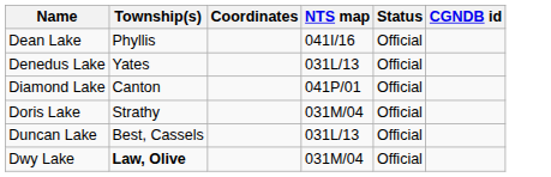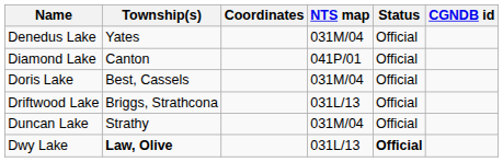 <table class="wikitable sortable">
 <tr>
 <th>Name</th>
 <th>Township(s)</th>
 <th data-sort-type="number">Coordinates</th>
 <th><a href='#'>NTS</a> map</th>
 <th data-sort-type="number">Status</th>
 <th><a href='#'>CGNDB</a> id</th>
 </tr>
 <tr>
-<td>Dean Lake</td>
-<td>Phyllis</td>
-<td></td>
-<td>041I/16</td>
-<td>Official</td>
-<td></td>
-</tr>
-<tr>
 <td>Denedus Lake</td>
 <td>Yates</td>
 <td></td>
-<td>031L/13</td>
+<td>031M/04</td>
 <td>Official</td>
 <td></td>
 </tr>
 <tr>
 <td>Diamond Lake</td>
 <td>Canton</td>
 <td></td>
 <td>041P/01</td>
 <td>Official</td>
 <td></td>
 </tr>
 <tr>
 <td>Doris Lake</td>
+<td>Best, Cassels</td>
+<td></td>
+<td>031M/04</td>
+<td>Official</td>
+<td></td>
+</tr>
+<tr>
+<td>Driftwood Lake</td>
+<td>Briggs, Strathcona</td>
+<td></td>
+<td>031L/13</td>
+<td>Official</td>
+<td></td>
+</tr>
+<tr>
+<td>Duncan Lake</td>
 <td>Strathy</td>
 <td></td>
 <td>031M/04</td>
 <td>Official</td>
 <td></td>
 </tr>
 <tr>
-<td>Duncan Lake</td>
-<td>Best, Cassels</td>
-<td></td>
-<td>031L/13</td>
-<td>Official</td>
-<td></td>
-</tr>
-<tr>
 <td>Dwy Lake</td>
 <td><strong>Law, Olive</strong></td>
 <td></td>
-<td>031M/04</td>
-<td>Official</td>
+<td>031L/13</td>
+<td><strong>Official</strong></td>
 <td></td>
 </tr>
 </table>
